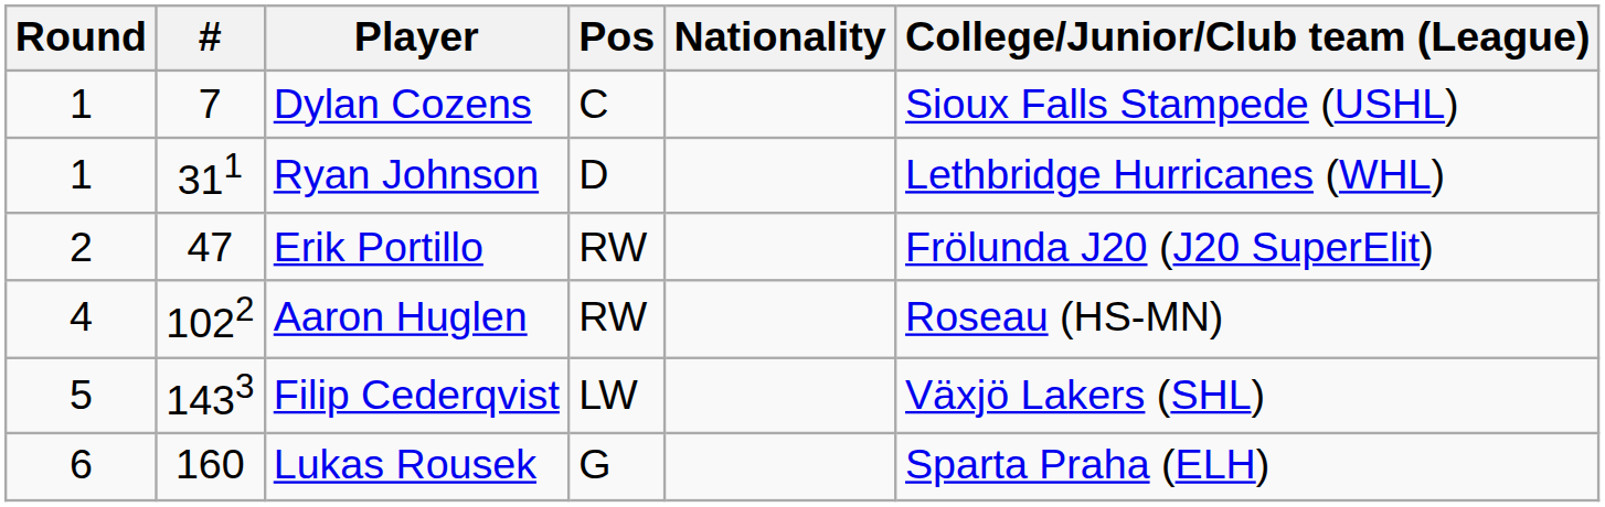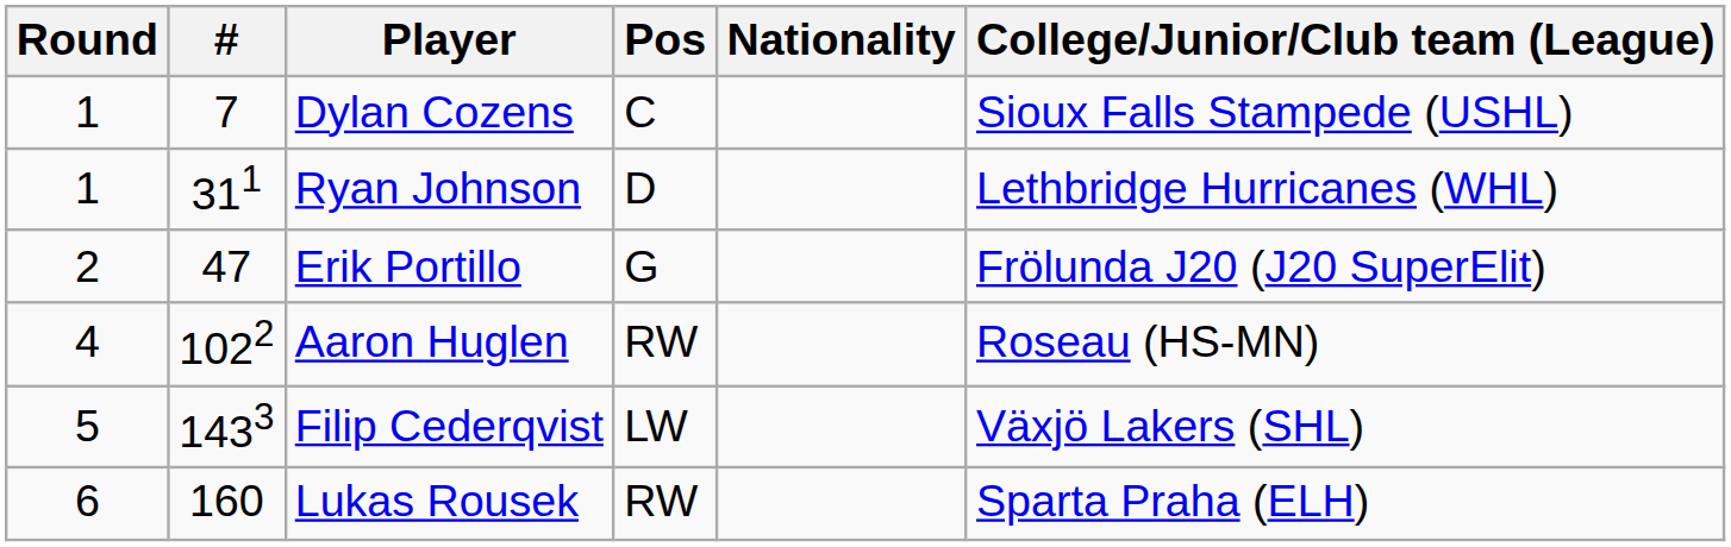 <table class="wikitable">
 <tr>
 <th>Round</th>
 <th>#</th>
 <th>Player</th>
 <th>Pos</th>
 <th>Nationality</th>
 <th>College/Junior/Club team (League)</th>
 </tr>
 <tr>
 <td style="text-align:center;">1</td>
 <td style="text-align:center;">7</td>
 <td><a href='#'>Dylan Cozens</a></td>
 <td>C</td>
 <td></td>
 <td><a href='#'>Sioux Falls Stampede</a> (<a href='#'>USHL</a>)</td>
 </tr>
 <tr>
 <td style="text-align:center;">1</td>
 <td style="text-align:center;">31<sup>1</sup></td>
 <td><a href='#'>Ryan Johnson</a></td>
 <td>D</td>
 <td></td>
 <td><a href='#'>Lethbridge Hurricanes</a> (<a href='#'>WHL</a>)</td>
 </tr>
 <tr>
 <td style="text-align:center;">2</td>
 <td style="text-align:center;">47</td>
 <td><a href='#'>Erik Portillo</a></td>
-<td>RW</td>
+<td>G</td>
 <td></td>
 <td><a href='#'>Frölunda J20</a> (<a href='#'>J20 SuperElit</a>)</td>
 </tr>
 <tr>
 <td style="text-align:center;">4</td>
 <td style="text-align:center;">102<sup>2</sup></td>
 <td><a href='#'>Aaron Huglen</a></td>
 <td>RW</td>
 <td></td>
 <td><a href='#'>Roseau</a> (HS-MN)</td>
 </tr>
 <tr>
 <td style="text-align:center;">5</td>
 <td style="text-align:center;">143<sup>3</sup></td>
 <td><a href='#'>Filip Cederqvist</a></td>
 <td>LW</td>
 <td></td>
 <td><a href='#'>Växjö Lakers</a> (<a href='#'>SHL</a>)</td>
 </tr>
 <tr>
 <td style="text-align:center;">6</td>
 <td style="text-align:center;">160</td>
 <td><a href='#'>Lukas Rousek</a></td>
-<td>G</td>
+<td>RW</td>
 <td></td>
 <td><a href='#'>Sparta Praha</a> (<a href='#'>ELH</a>)</td>
 </tr>
 </table>
